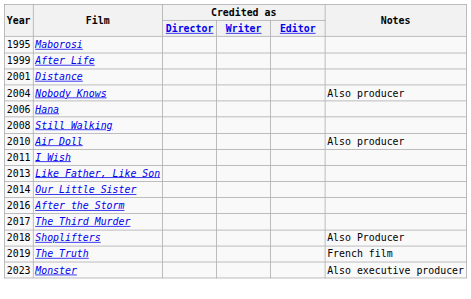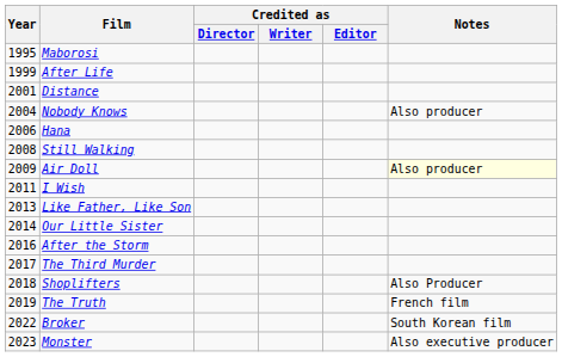 <table class="wikitable" style="margin-right: 0;">
 <tr>
 <th rowspan="2">Year</th>
 <th rowspan="2">Film</th>
 <th colspan="3">Credited as</th>
 <th rowspan="2">Notes</th>
 </tr>
 <tr>
 <th style="width:65px;"><a href='#'>Director</a></th>
 <th style="width:65px;"><a href='#'>Writer</a></th>
 <th style="width:65px;"><a href='#'>Editor</a></th>
 </tr>
 <tr>
 <td>1995</td>
 <td><em><a href='#'>Maborosi</a></em></td>
 <td></td>
 <td></td>
 <td></td>
 <td></td>
 </tr>
 <tr>
 <td>1999</td>
 <td><em><a href='#'>After Life</a></em></td>
 <td></td>
 <td></td>
 <td></td>
 <td></td>
 </tr>
 <tr>
 <td>2001</td>
 <td><em><a href='#'>Distance</a></em></td>
 <td></td>
 <td></td>
 <td></td>
 <td></td>
 </tr>
 <tr>
 <td>2004</td>
 <td><em><a href='#'>Nobody Knows</a></em></td>
 <td></td>
 <td></td>
 <td></td>
 <td>Also producer</td>
 </tr>
 <tr>
 <td>2006</td>
 <td><em><a href='#'>Hana</a></em></td>
 <td></td>
 <td></td>
 <td></td>
 <td></td>
 </tr>
 <tr>
 <td>2008</td>
 <td><em><a href='#'>Still Walking</a></em></td>
 <td></td>
 <td></td>
 <td></td>
 <td></td>
 </tr>
 <tr>
-<td>2010</td>
+<td>2009</td>
 <td><em><a href='#'>Air Doll</a></em></td>
 <td></td>
 <td></td>
 <td></td>
-<td>Also producer</td>
+<td style="background: lightyellow;">Also producer</td>
 </tr>
 <tr>
 <td>2011</td>
 <td><em><a href='#'>I Wish</a></em></td>
 <td></td>
 <td></td>
 <td></td>
 <td></td>
 </tr>
 <tr>
 <td>2013</td>
 <td><em><a href='#'>Like Father, Like Son</a></em></td>
 <td></td>
 <td></td>
 <td></td>
 <td></td>
 </tr>
 <tr>
 <td>2014</td>
 <td><em><a href='#'>Our Little Sister</a></em></td>
 <td></td>
 <td></td>
 <td></td>
 <td></td>
 </tr>
 <tr>
 <td>2016</td>
 <td><em><a href='#'>After the Storm</a></em></td>
 <td></td>
 <td></td>
 <td></td>
 <td></td>
 </tr>
 <tr>
 <td>2017</td>
 <td><em><a href='#'>The Third Murder</a></em></td>
 <td></td>
 <td></td>
 <td></td>
 <td></td>
 </tr>
 <tr>
 <td>2018</td>
 <td><em><a href='#'>Shoplifters</a></em></td>
 <td></td>
 <td></td>
 <td></td>
 <td>Also Producer</td>
 </tr>
 <tr>
 <td>2019</td>
 <td><em><a href='#'>The Truth</a></em></td>
 <td></td>
 <td></td>
 <td></td>
 <td>French film</td>
 </tr>
 <tr>
+<td>2022</td>
+<td><em><a href='#'>Broker</a></em></td>
+<td></td>
+<td></td>
+<td></td>
+<td>South Korean film</td>
+</tr>
+<tr>
 <td>2023</td>
 <td><em><a href='#'>Monster</a></em></td>
 <td></td>
 <td></td>
 <td></td>
 <td>Also executive producer</td>
 </tr>
 </table>
